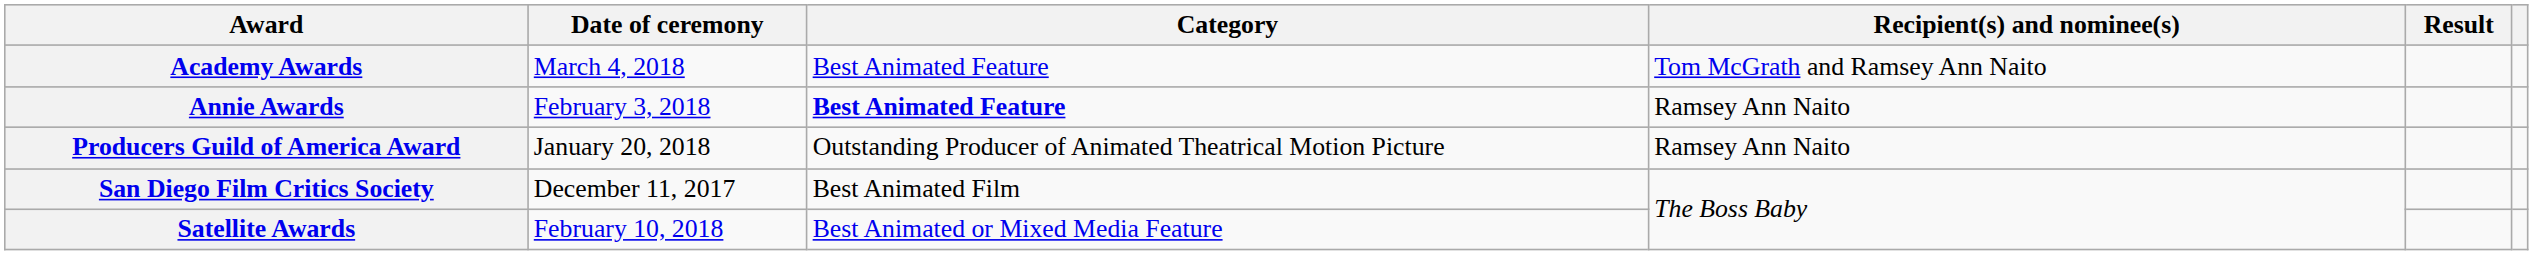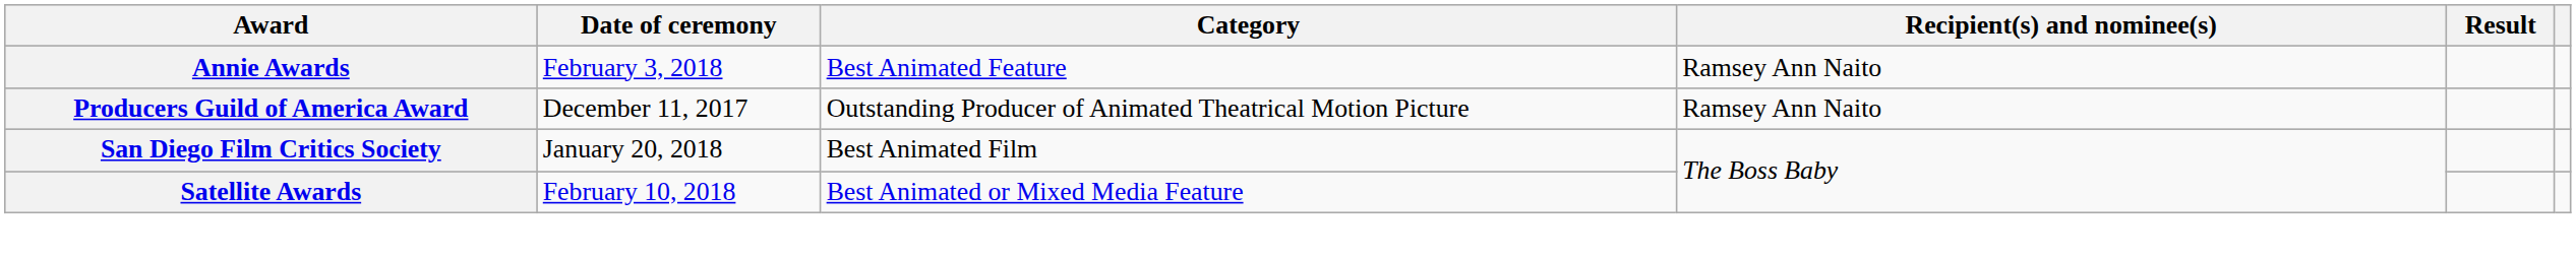 <table class="wikitable sortable plainrowheaders" style="width: 99%;">
 <tr>
 <th scope="col">Award</th>
 <th scope="col">Date of ceremony</th>
 <th scope="col">Category</th>
 <th scope="col" style="width:30%;">Recipient(s) and nominee(s)</th>
 <th scope="col">Result</th>
 <th scope="col" class="unsortable"></th>
 </tr>
 <tr>
-<th scope="row"><a href='#'>Academy Awards</a></th>
-<td><a href='#'>March 4, 2018</a></td>
-<td><a href='#'>Best Animated Feature</a></td>
-<td><a href='#'>Tom McGrath</a> and Ramsey Ann Naito</td>
-<td></td>
-<td style="text-align:center;"></td>
-</tr>
-<tr>
 <th scope="row"><a href='#'>Annie Awards</a></th>
 <td><a href='#'>February 3, 2018</a></td>
-<td><strong><a href='#'>Best Animated Feature</a></strong></td>
+<td><a href='#'>Best Animated Feature</a></td>
 <td>Ramsey Ann Naito</td>
 <td></td>
 <td></td>
 </tr>
 <tr>
 <th scope="row"><a href='#'>Producers Guild of America Award</a></th>
-<td>January 20, 2018</td>
+<td>December 11, 2017</td>
 <td>Outstanding Producer of Animated Theatrical Motion Picture</td>
 <td>Ramsey Ann Naito</td>
 <td></td>
 <td style="text-align:center;"></td>
 </tr>
 <tr>
 <th scope="row"><a href='#'>San Diego Film Critics Society</a></th>
-<td>December 11, 2017</td>
+<td>January 20, 2018</td>
 <td>Best Animated Film</td>
 <td rowspan="2"><em>The Boss Baby</em></td>
 <td></td>
 <td style="text-align:center;"></td>
 </tr>
 <tr>
 <th scope="row"><a href='#'>Satellite Awards</a></th>
 <td><a href='#'>February 10, 2018</a></td>
 <td><a href='#'>Best Animated or Mixed Media Feature</a></td>
 <td></td>
 <td style="text-align:center;"></td>
 </tr>
 </table>
